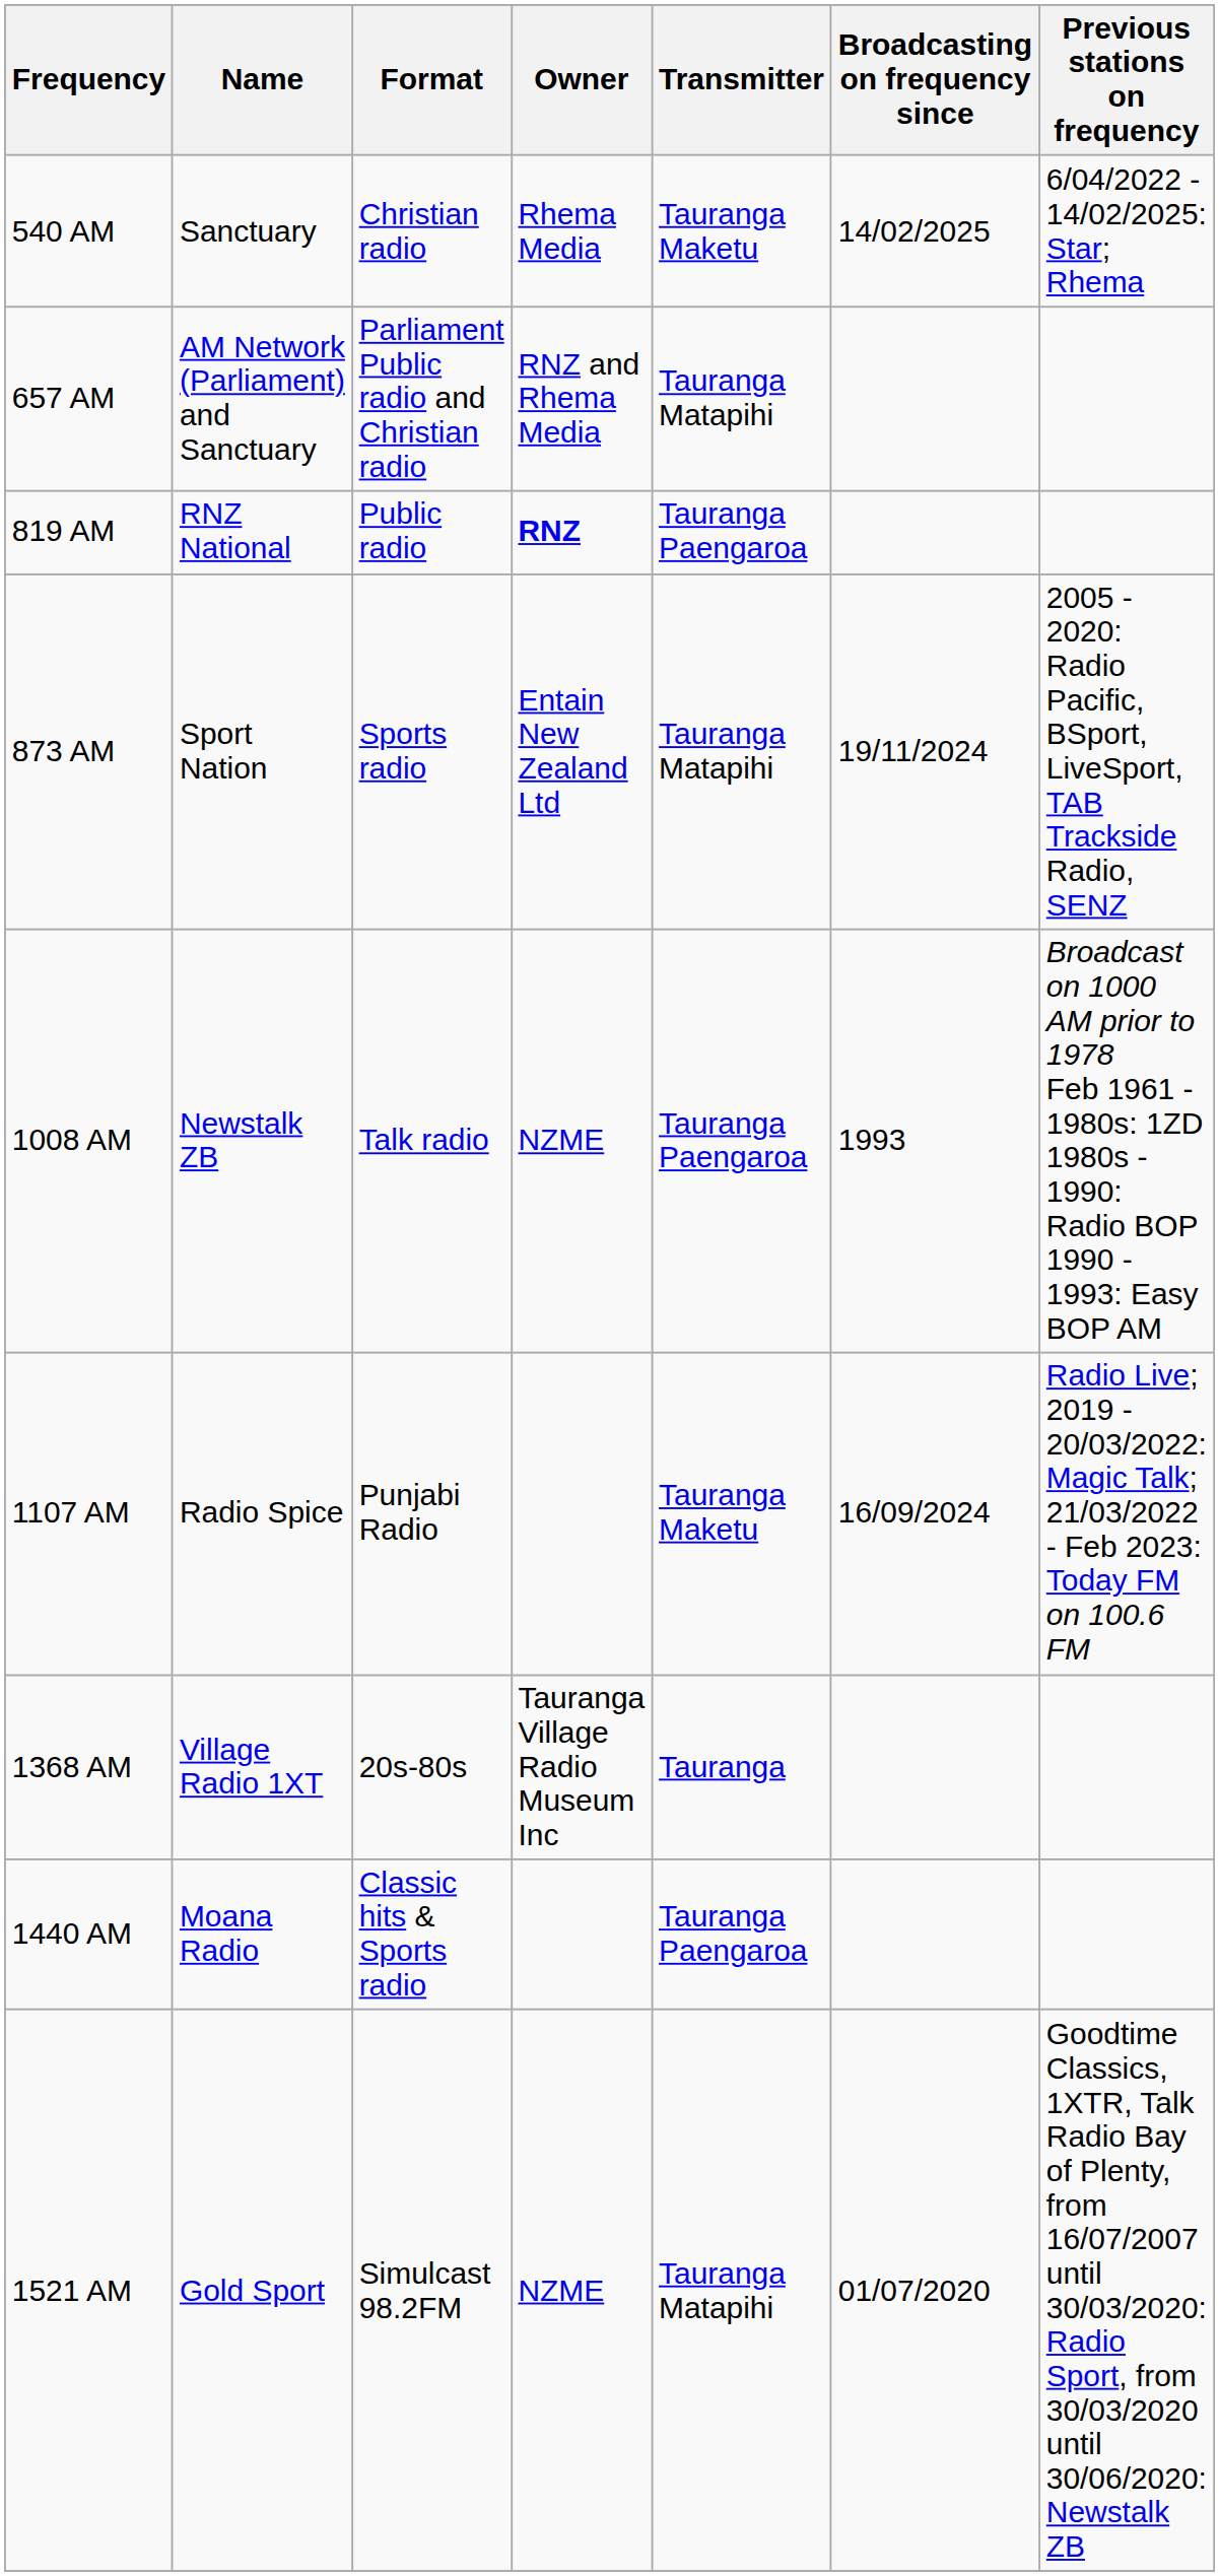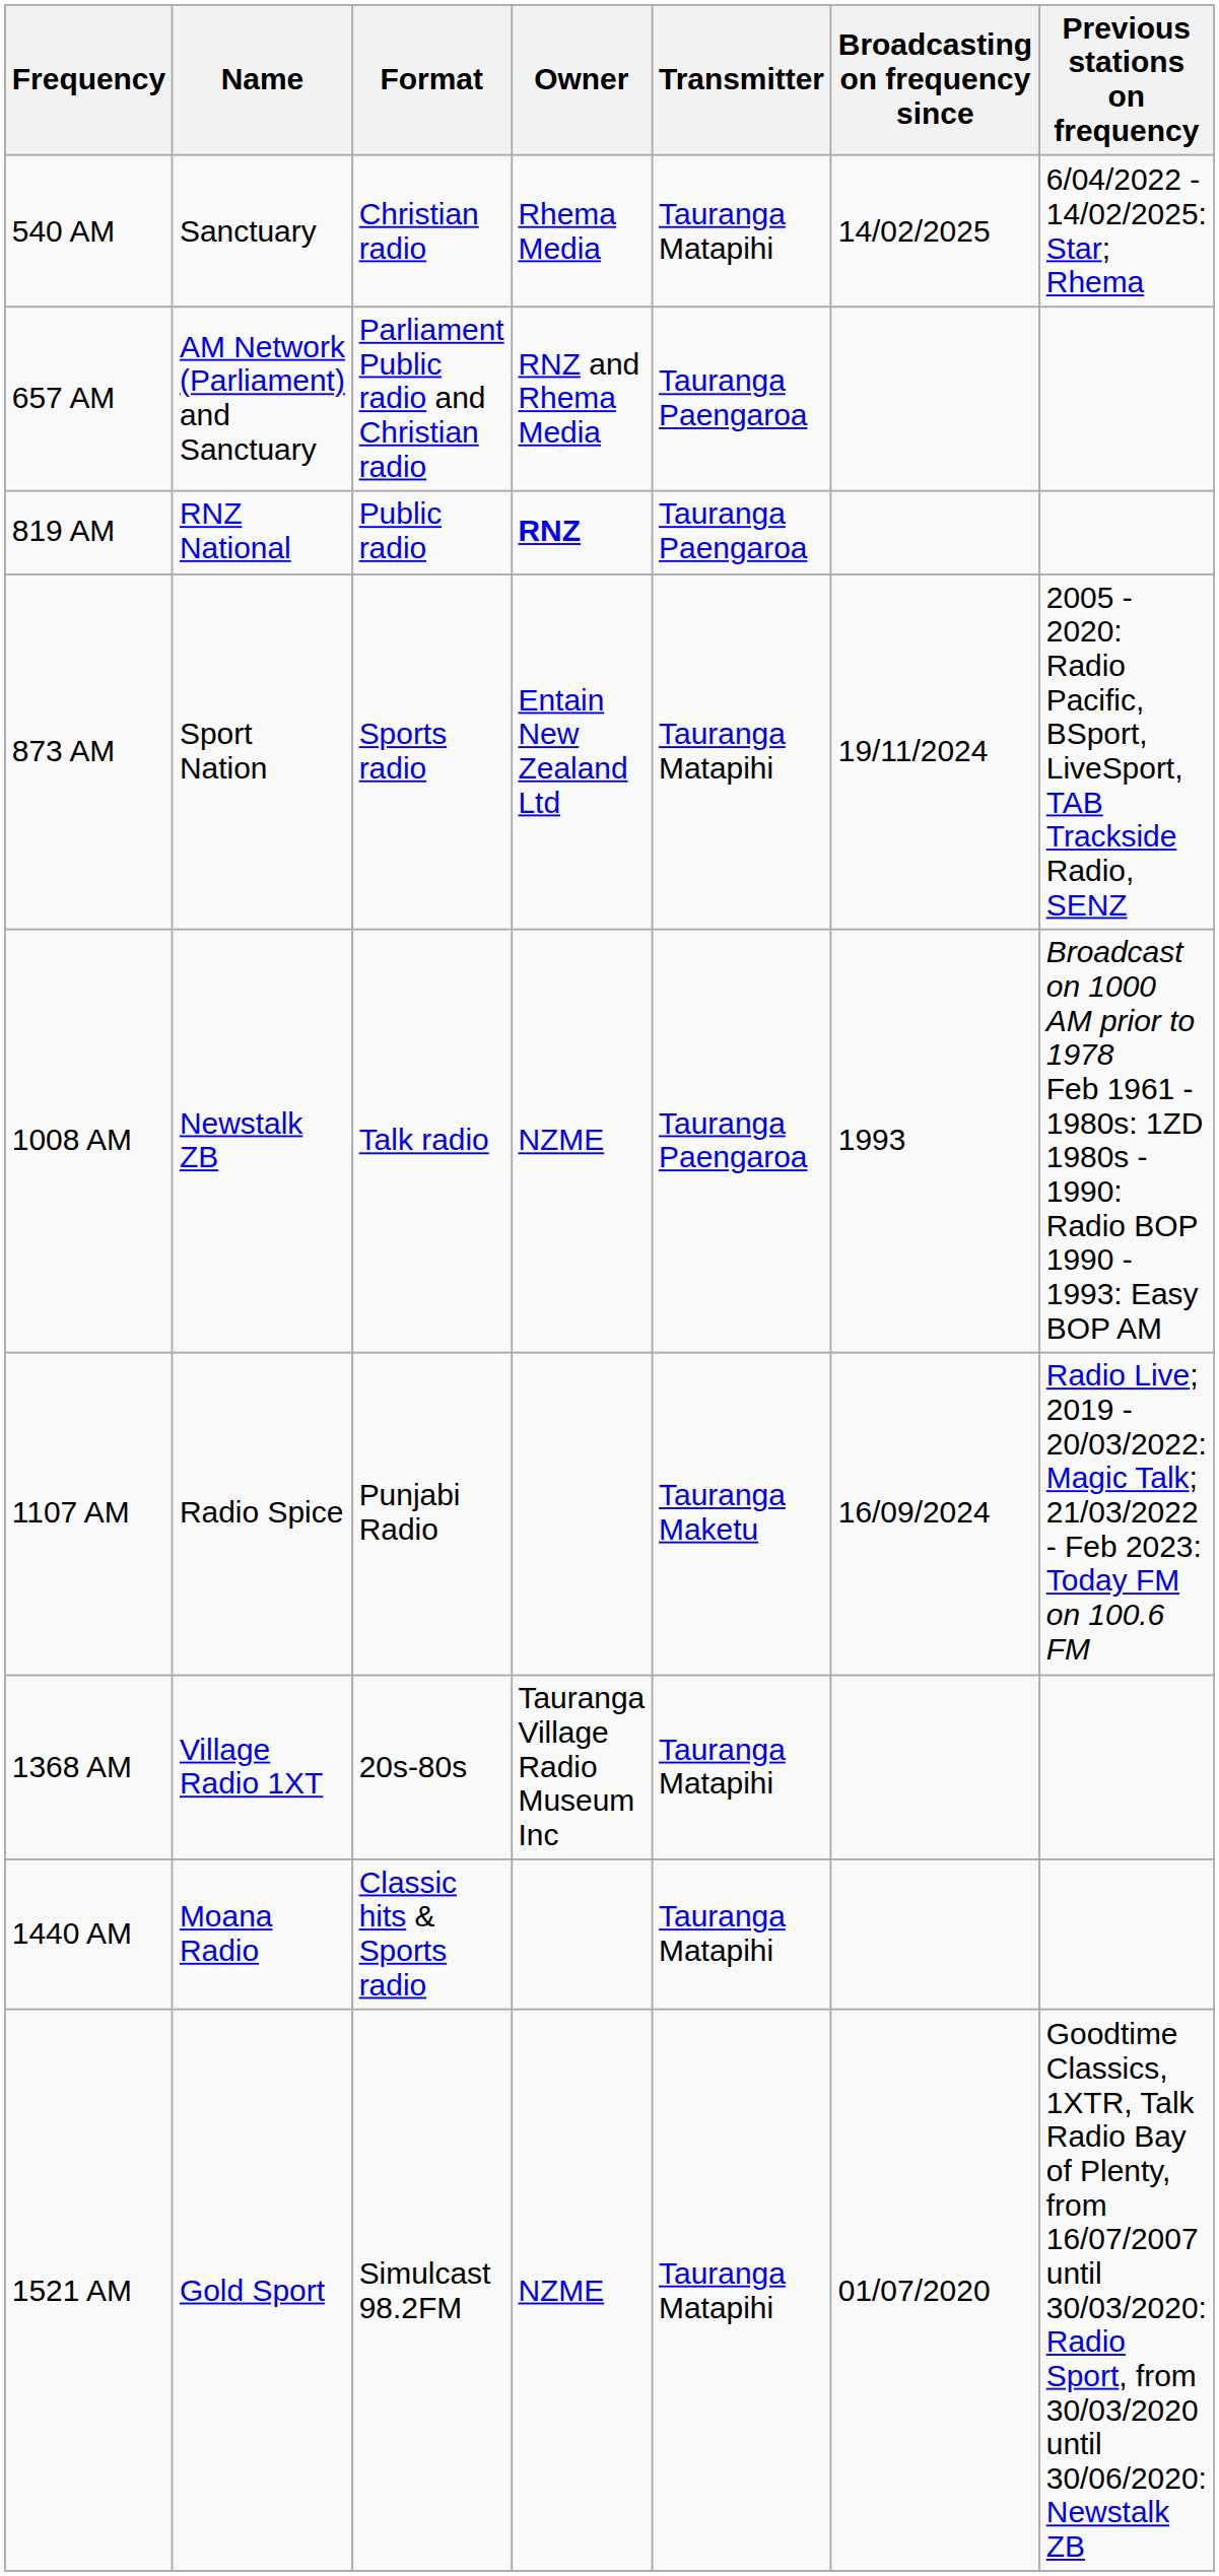 <table class="wikitable sortable" width="95%">
 <tr>
 <th scope="col" style="width: 04%">Frequency</th>
 <th scope="col" style="width: 20%">Name</th>
 <th scope="col" style="width: 18%">Format</th>
 <th scope="col" style="width: 18%">Owner</th>
 <th scope="col" style="width: 16%">Transmitter</th>
 <th scope="col" style="width: 4%">Broadcasting on frequency since</th>
 <th scope="col" style="width: 20%" class="unsortable">Previous stations on frequency</th>
 </tr>
 <tr>
 <td>540 AM</td>
 <td>Sanctuary</td>
 <td><a href='#'>Christian radio</a></td>
 <td><a href='#'>Rhema Media</a></td>
-<td><a href='#'>Tauranga</a> <a href='#'>Maketu</a></td>
+<td><a href='#'>Tauranga</a> Matapihi</td>
 <td>14/02/2025</td>
 <td>6/04/2022 - 14/02/2025: <a href='#'>Star</a>; <a href='#'>Rhema</a></td>
 </tr>
 <tr>
 <td>657 AM</td>
 <td><a href='#'>AM Network (Parliament)</a> <br> and Sanctuary</td>
 <td><a href='#'>Parliament</a> <a href='#'>Public radio</a> and <a href='#'>Christian radio</a></td>
 <td><a href='#'>RNZ</a> and <a href='#'>Rhema Media</a></td>
-<td><a href='#'>Tauranga</a> Matapihi</td>
+<td><a href='#'>Tauranga</a> <a href='#'>Paengaroa</a></td>
 <td></td>
 <td></td>
 </tr>
 <tr>
 <td>819 AM</td>
 <td><a href='#'>RNZ National</a></td>
 <td><a href='#'>Public radio</a></td>
 <td><strong><a href='#'>RNZ</a></strong></td>
 <td><a href='#'>Tauranga</a> <a href='#'>Paengaroa</a></td>
 <td></td>
 <td></td>
 </tr>
 <tr>
 <td>873 AM</td>
 <td>Sport Nation</td>
 <td><a href='#'>Sports radio</a></td>
 <td><a href='#'>Entain New Zealand Ltd</a></td>
 <td><a href='#'>Tauranga</a> Matapihi</td>
 <td>19/11/2024</td>
 <td>2005 - 2020: Radio Pacific, BSport, LiveSport, <a href='#'>TAB Trackside</a> Radio, <a href='#'>SENZ</a></td>
 </tr>
 <tr>
 <td>1008 AM</td>
 <td><a href='#'>Newstalk ZB</a></td>
 <td><a href='#'>Talk radio</a></td>
 <td><a href='#'>NZME</a></td>
 <td><a href='#'>Tauranga</a> <a href='#'>Paengaroa</a></td>
 <td>1993</td>
 <td><em>Broadcast on 1000 AM prior to 1978</em> <br> Feb 1961 - 1980s: 1ZD <br> 1980s - 1990: Radio BOP <br> 1990 - 1993: Easy BOP AM</td>
 </tr>
 <tr>
 <td>1107 AM</td>
 <td>Radio Spice</td>
 <td>Punjabi Radio</td>
 <td></td>
 <td><a href='#'>Tauranga</a> <a href='#'>Maketu</a></td>
 <td>16/09/2024</td>
 <td><a href='#'>Radio Live</a>; 2019 - 20/03/2022: <a href='#'>Magic Talk</a>; 21/03/2022 - Feb 2023: <a href='#'>Today FM</a> <em>on 100.6 FM</em></td>
 </tr>
 <tr>
 <td>1368 AM</td>
 <td><a href='#'>Village Radio 1XT</a></td>
 <td>20s-80s</td>
 <td>Tauranga Village Radio Museum Inc</td>
-<td><a href='#'>Tauranga</a></td>
+<td><a href='#'>Tauranga</a> Matapihi</td>
 <td></td>
 <td></td>
 </tr>
 <tr>
 <td>1440 AM</td>
 <td><a href='#'>Moana Radio</a></td>
 <td><a href='#'>Classic hits</a> & <a href='#'>Sports radio</a></td>
 <td></td>
-<td><a href='#'>Tauranga</a> <a href='#'>Paengaroa</a></td>
+<td><a href='#'>Tauranga</a> Matapihi</td>
 <td></td>
 <td></td>
 </tr>
 <tr>
 <td>1521 AM</td>
 <td><a href='#'>Gold Sport</a></td>
 <td>Simulcast 98.2FM</td>
 <td><a href='#'>NZME</a></td>
 <td><a href='#'>Tauranga</a> Matapihi</td>
 <td>01/07/2020</td>
 <td>Goodtime Classics, 1XTR, Talk Radio Bay of Plenty, from 16/07/2007 until 30/03/2020: <a href='#'>Radio Sport</a>, from 30/03/2020 until 30/06/2020: <a href='#'>Newstalk ZB</a></td>
 </tr>
 <tr>
 </tr>
 </table>
